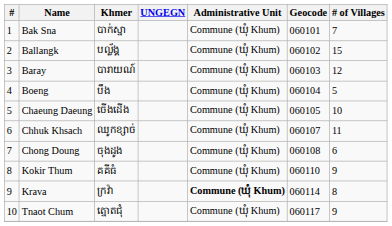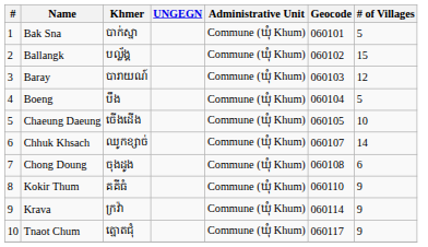 <table class="wikitable sortable">
 <tr>
 <th>#</th>
 <th>Name</th>
 <th>Khmer</th>
 <th><a href='#'>UNGEGN</a></th>
 <th>Administrative Unit</th>
 <th>Geocode</th>
 <th># of Villages</th>
 </tr>
 <tr>
 <td>1</td>
 <td>Bak Sna</td>
 <td>បាក់ស្នា</td>
 <td></td>
 <td>Commune (ឃុំ Khum)</td>
 <td>060101</td>
-<td>7</td>
+<td>5</td>
 </tr>
 <tr>
 <td>2</td>
 <td>Ballangk</td>
 <td>បល្ល័ង្គ</td>
 <td></td>
 <td>Commune (ឃុំ Khum)</td>
 <td>060102</td>
 <td>15</td>
 </tr>
 <tr>
 <td>3</td>
 <td>Baray</td>
 <td>បារាយណ៍</td>
 <td></td>
 <td>Commune (ឃុំ Khum)</td>
 <td>060103</td>
 <td>12</td>
 </tr>
 <tr>
 <td>4</td>
 <td>Boeng</td>
 <td>បឹង</td>
 <td></td>
 <td>Commune (ឃុំ Khum)</td>
 <td>060104</td>
 <td>5</td>
 </tr>
 <tr>
 <td>5</td>
 <td>Chaeung Daeung</td>
 <td>ចើងដើង</td>
 <td></td>
 <td>Commune (ឃុំ Khum)</td>
 <td>060105</td>
 <td>10</td>
 </tr>
 <tr>
 <td>6</td>
 <td>Chhuk Khsach</td>
 <td>ឈូកខ្សាច់</td>
 <td></td>
 <td>Commune (ឃុំ Khum)</td>
 <td>060107</td>
-<td>11</td>
+<td>14</td>
 </tr>
 <tr>
 <td>7</td>
 <td>Chong Doung</td>
 <td>ចុងដូង</td>
 <td></td>
 <td>Commune (ឃុំ Khum)</td>
 <td>060108</td>
 <td>6</td>
 </tr>
 <tr>
 <td>8</td>
 <td>Kokir Thum</td>
 <td>គគីធំ</td>
 <td></td>
 <td>Commune (ឃុំ Khum)</td>
 <td>060110</td>
 <td>9</td>
 </tr>
 <tr>
 <td>9</td>
 <td>Krava</td>
 <td>ក្រវ៉ា</td>
 <td></td>
-<td><strong>Commune (ឃុំ Khum)</strong></td>
+<td>Commune (ឃុំ Khum)</td>
 <td>060114</td>
-<td>8</td>
+<td>9</td>
 </tr>
 <tr>
 <td>10</td>
 <td>Tnaot Chum</td>
 <td>ត្នោតជុំ</td>
 <td></td>
 <td>Commune (ឃុំ Khum)</td>
 <td>060117</td>
 <td>9</td>
 </tr>
 <tr>
 </tr>
 </table>
